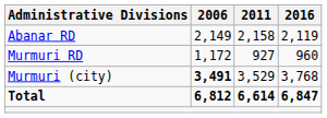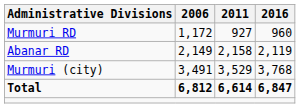 <table class="wikitable">
 <tr>
 <th>Administrative Divisions</th>
 <th>2006</th>
 <th>2011</th>
 <th>2016</th>
 </tr>
 <tr>
+<td><a href='#'>Murmuri RD</a></td>
+<td style="text-align: right;">1,172</td>
+<td style="text-align: right;">927</td>
+<td style="text-align: right;">960</td>
+</tr>
+<tr>
 <td><a href='#'>Abanar RD</a></td>
 <td style="text-align: right;">2,149</td>
 <td style="text-align: right;">2,158</td>
 <td style="text-align: right;">2,119</td>
 </tr>
 <tr>
-<td><a href='#'>Murmuri RD</a></td>
-<td style="text-align: right;">1,172</td>
-<td style="text-align: right;">927</td>
-<td style="text-align: right;">960</td>
-</tr>
-<tr>
 <td><a href='#'>Murmuri</a> (city)</td>
-<td style="text-align: right;"><strong>3,491</strong></td>
+<td style="text-align: right;">3,491</td>
 <td style="text-align: right;">3,529</td>
 <td style="text-align: right;">3,768</td>
 </tr>
 <tr>
 <td><strong>Total</strong></td>
 <td style="text-align: right;"><strong>6,812</strong></td>
 <td style="text-align: right;"><strong>6,614</strong></td>
 <td style="text-align: right;"><strong>6,847</strong></td>
 </tr>
 <tr>
 <td colspan=4></td>
 </tr>
 </table>
